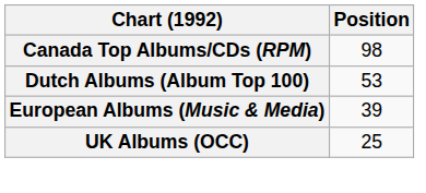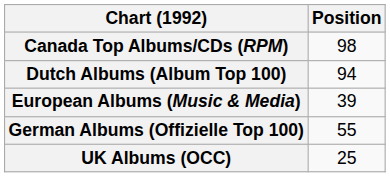 <table class="wikitable sortable plainrowheaders" style="text-align:center">
 <tr>
 <th scope="col">Chart (1992)</th>
 <th scope="col">Position</th>
 </tr>
 <tr>
 <th scope="row">Canada Top Albums/CDs (<em>RPM</em>)</th>
 <td>98</td>
 </tr>
 <tr>
 <th scope="row">Dutch Albums (Album Top 100)</th>
-<td>53</td>
+<td>94</td>
 </tr>
 <tr>
 <th scope="row">European Albums (<em>Music & Media</em>)</th>
 <td>39</td>
 </tr>
 <tr>
+<th scope="row">German Albums (Offizielle Top 100)</th>
+<td>55</td>
+</tr>
+<tr>
 <th scope="row">UK Albums (OCC)</th>
 <td>25</td>
 </tr>
 </table>
